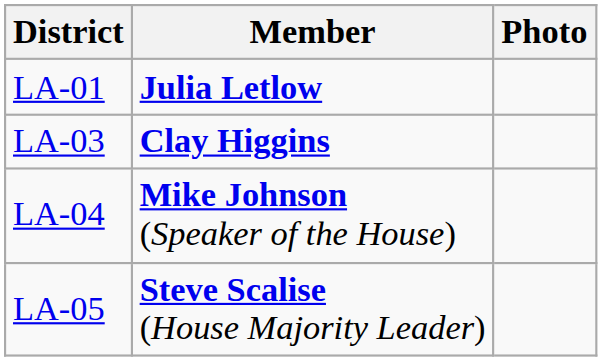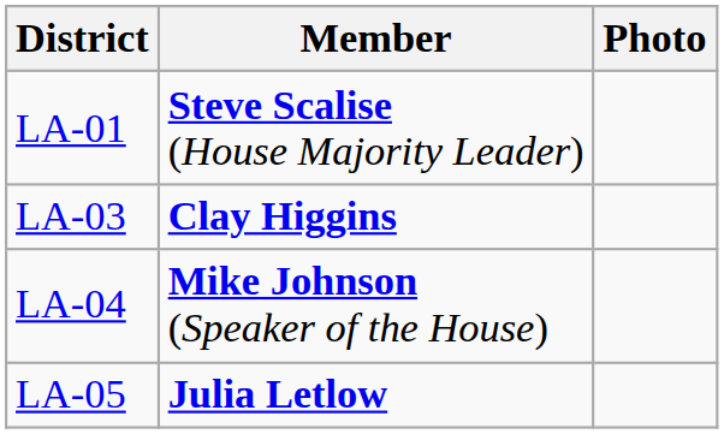 <table class="wikitable sortable">
 <tr>
 <th>District</th>
 <th>Member</th>
 <th>Photo</th>
 </tr>
 <tr>
 <td><a href='#'>LA-01</a></td>
-<td><strong><a href='#'>Julia Letlow</a></strong></td>
+<td><strong><a href='#'>Steve Scalise</a></strong><br>(<em>House Majority Leader</em>)</td>
 <td></td>
 </tr>
 <tr>
 <td><a href='#'>LA-03</a></td>
 <td><strong><a href='#'>Clay Higgins</a></strong></td>
 <td></td>
 </tr>
 <tr>
 <td><a href='#'>LA-04</a></td>
 <td><strong><a href='#'>Mike Johnson</a></strong><br>(<em>Speaker of the House</em>)</td>
 <td></td>
 </tr>
 <tr>
 <td><a href='#'>LA-05</a></td>
-<td><strong><a href='#'>Steve Scalise</a></strong><br>(<em>House Majority Leader</em>)</td>
+<td><strong><a href='#'>Julia Letlow</a></strong></td>
 <td></td>
 </tr>
 </table>
